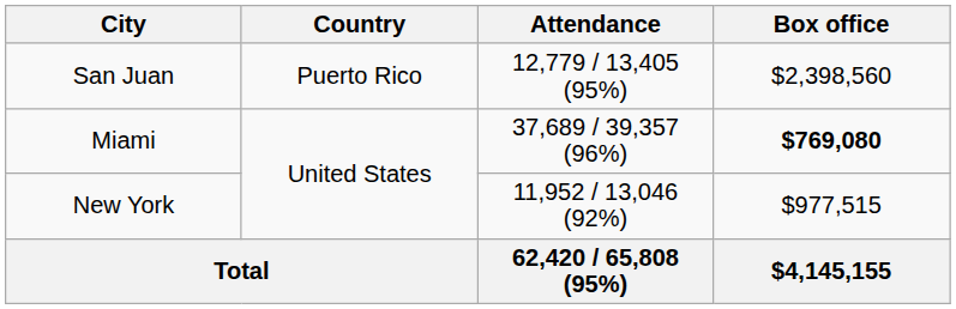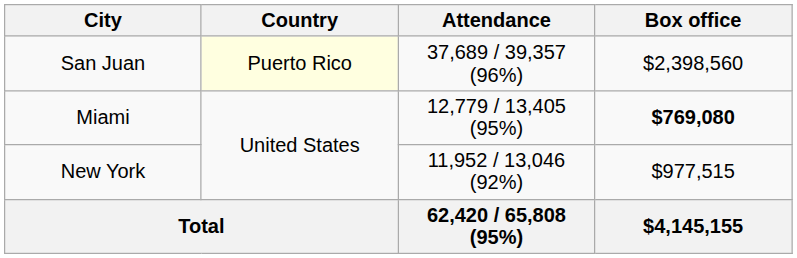 <table class="wikitable" style="text-align:center;">
 <tr>
 <th rowspan="" width="150">City</th>
 <th rowspan="" width="150">Country</th>
 <th colspan="" width="150">Attendance</th>
 <th colspan="" width="150">Box office</th>
 </tr>
 <tr>
 <td>San Juan</td>
-<td>Puerto Rico</td>
-<td>12,779 / 13,405 (95%)</td>
+<td style="background: lightyellow;">Puerto Rico</td>
+<td>37,689 / 39,357 (96%)</td>
 <td>$2,398,560</td>
 </tr>
 <tr>
 <td>Miami</td>
 <td rowspan="2">United States</td>
-<td>37,689 / 39,357 (96%)</td>
+<td>12,779 / 13,405 (95%)</td>
 <td><strong>$769,080</strong></td>
 </tr>
 <tr>
 <td>New York</td>
 <td>11,952 / 13,046 (92%)</td>
 <td>$977,515</td>
 </tr>
 <tr>
 <th colspan="2">Total</th>
 <th>62,420 / 65,808 (95%)</th>
 <th>$4,145,155</th>
 </tr>
 </table>
